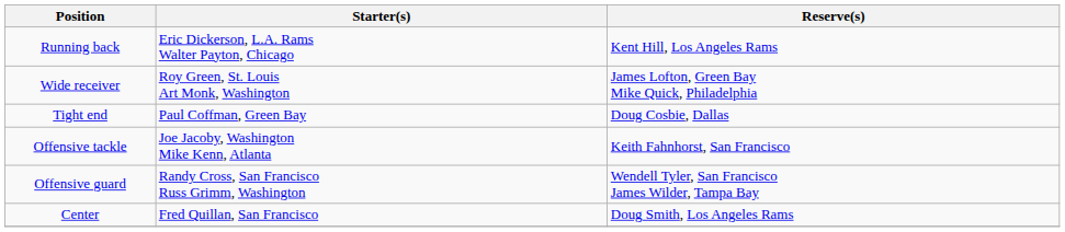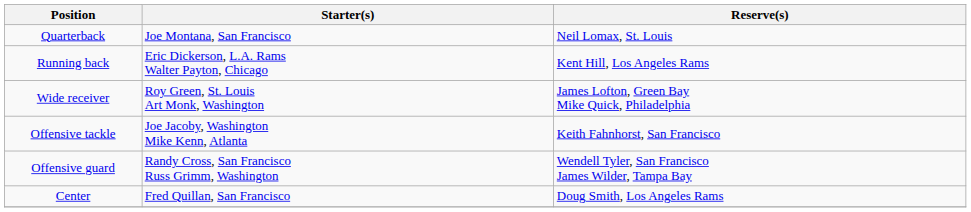 <table class="wikitable" width=75%>
 <tr>
 <th width=10%>Position</th>
 <th width=30%>Starter(s)</th>
 <th width=30%>Reserve(s)</th>
+</tr>
+<tr>
+<td align=center><a href='#'>Quarterback</a></td>
+<td> <a href='#'>Joe Montana</a>, <a href='#'>San Francisco</a></td>
+<td> <a href='#'>Neil Lomax</a>, <a href='#'>St. Louis</a></td>
 </tr>
 <tr>
 <td align=center><a href='#'>Running back</a></td>
 <td> <a href='#'>Eric Dickerson</a>, <a href='#'>L.A. Rams</a><br> <a href='#'>Walter Payton</a>, <a href='#'>Chicago</a></td>
 <td> <a href='#'>Kent Hill</a>, <a href='#'>Los Angeles Rams</a></td>
 </tr>
 <tr>
 <td align=center><a href='#'>Wide receiver</a></td>
 <td> <a href='#'>Roy Green</a>, <a href='#'>St. Louis</a><br> <a href='#'>Art Monk</a>, <a href='#'>Washington</a></td>
 <td> <a href='#'>James Lofton</a>, <a href='#'>Green Bay</a><br> <a href='#'>Mike Quick</a>, <a href='#'>Philadelphia</a></td>
-</tr>
-<tr>
-<td align=center><a href='#'>Tight end</a></td>
-<td> <a href='#'>Paul Coffman</a>, <a href='#'>Green Bay</a></td>
-<td> <a href='#'>Doug Cosbie</a>, <a href='#'>Dallas</a></td>
 </tr>
 <tr>
 <td align=center><a href='#'>Offensive tackle</a></td>
 <td> <a href='#'>Joe Jacoby</a>, <a href='#'>Washington</a><br> <a href='#'>Mike Kenn</a>, <a href='#'>Atlanta</a></td>
 <td> <a href='#'>Keith Fahnhorst</a>, <a href='#'>San Francisco</a></td>
 </tr>
 <tr>
 <td align=center><a href='#'>Offensive guard</a></td>
 <td> <a href='#'>Randy Cross</a>, <a href='#'>San Francisco</a><br> <a href='#'>Russ Grimm</a>, <a href='#'>Washington</a></td>
 <td> <a href='#'>Wendell Tyler</a>, <a href='#'>San Francisco</a><br> <a href='#'>James Wilder</a>, <a href='#'>Tampa Bay</a></td>
 </tr>
 <tr>
 <td align=center><a href='#'>Center</a></td>
 <td> <a href='#'>Fred Quillan</a>, <a href='#'>San Francisco</a></td>
 <td> <a href='#'>Doug Smith</a>, <a href='#'>Los Angeles Rams</a></td>
 </tr>
 <tr>
 </tr>
 </table>
